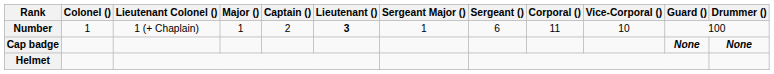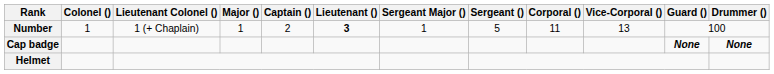 <table class="wikitable">
 <tr style="text-align:center;">
 <th>Rank</th>
 <th>Colonel ()</th>
 <th>Lieutenant Colonel ()</th>
 <th>Major ()</th>
 <th>Captain ()</th>
 <th>Lieutenant ()</th>
 <th>Sergeant Major ()</th>
 <th>Sergeant ()</th>
 <th>Corporal ()</th>
 <th>Vice-Corporal ()</th>
 <th>Guard ()</th>
 <th>Drummer ()</th>
 </tr>
 <tr style="text-align:center;">
 <th>Number</th>
 <td>1</td>
 <td>1 (+ Chaplain)</td>
 <td>1</td>
 <td>2</td>
 <td><strong>3</strong></td>
 <td>1</td>
-<td>6</td>
+<td>5</td>
 <td>11</td>
-<td>10</td>
+<td>13</td>
 <td colspan=2>100</td>
 </tr>
 <tr style="text-align:center;">
 <th>Cap badge</th>
 <td></td>
 <td></td>
 <td></td>
 <td></td>
 <td></td>
 <td></td>
 <td></td>
 <td></td>
 <td></td>
 <td><strong><em>None</em></strong></td>
 <td><strong><em>None</em></strong></td>
 </tr>
 <tr style="text-align:center;">
 <th>Helmet</th>
 <td></td>
 <td colspan=4></td>
 <td></td>
 <td colspan=4></td>
 <td></td>
 </tr>
 </table>
